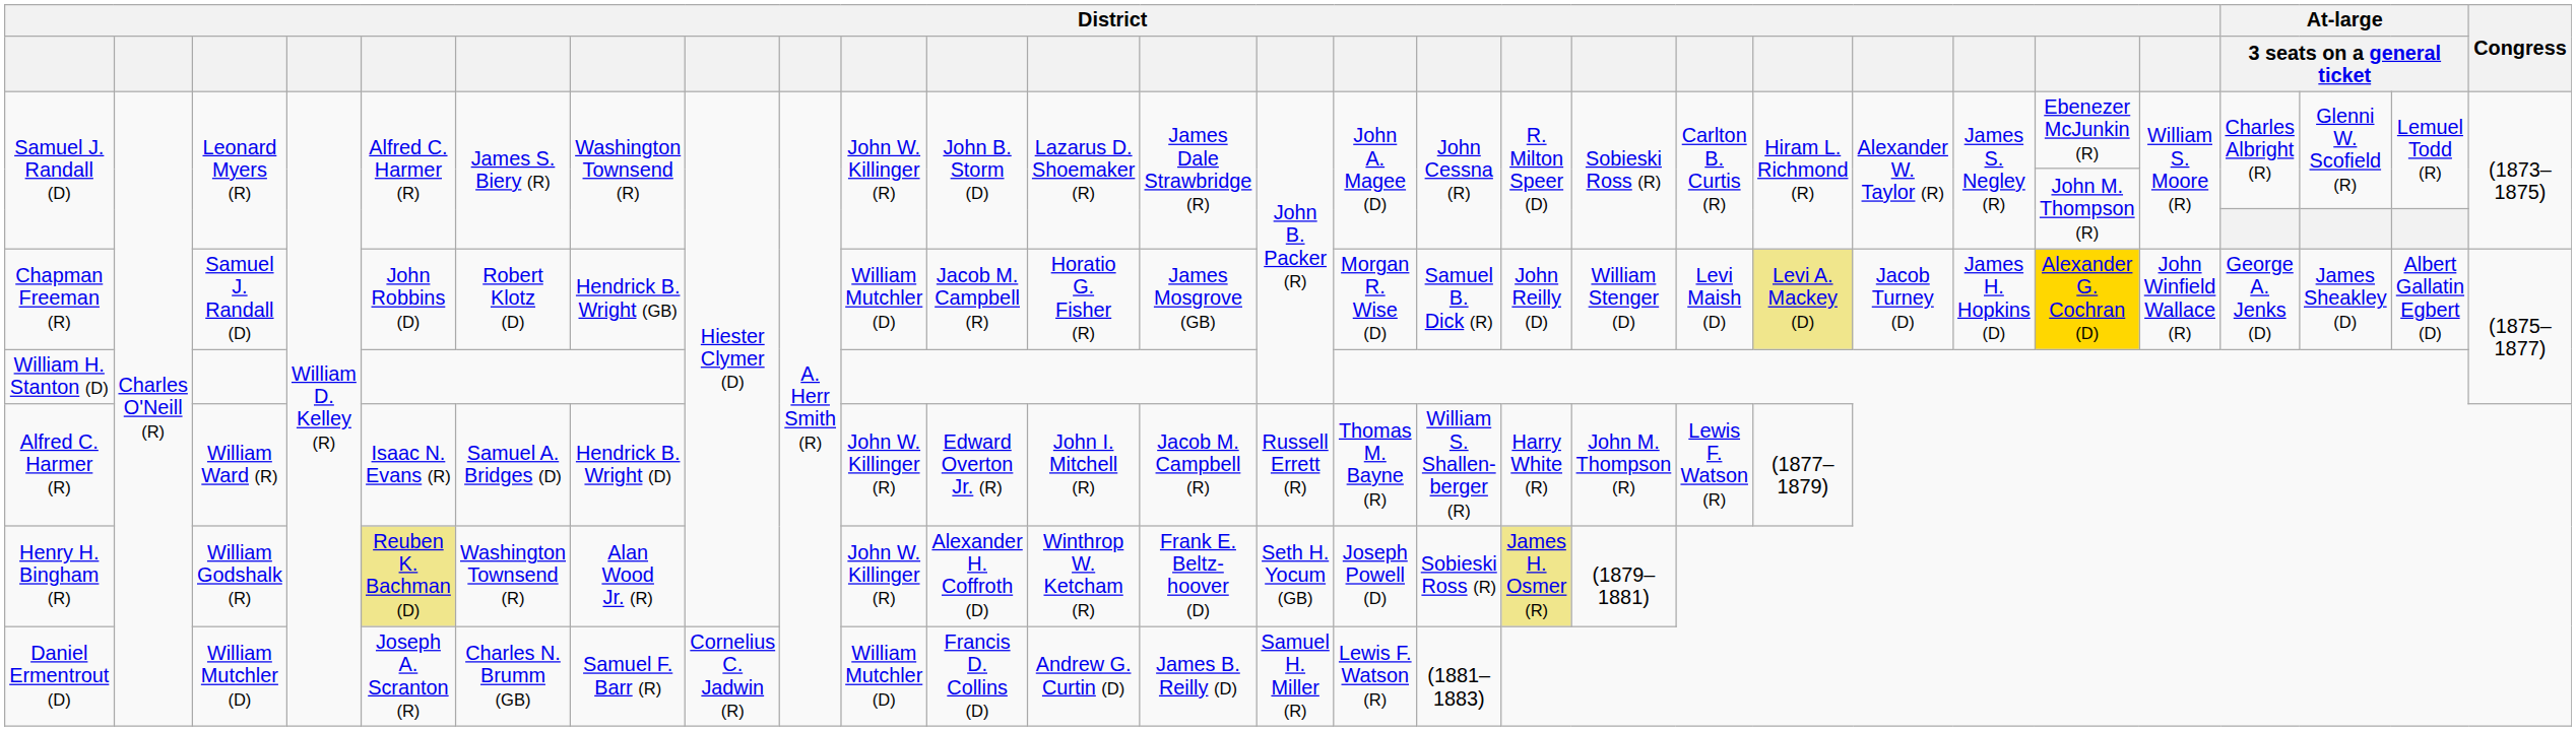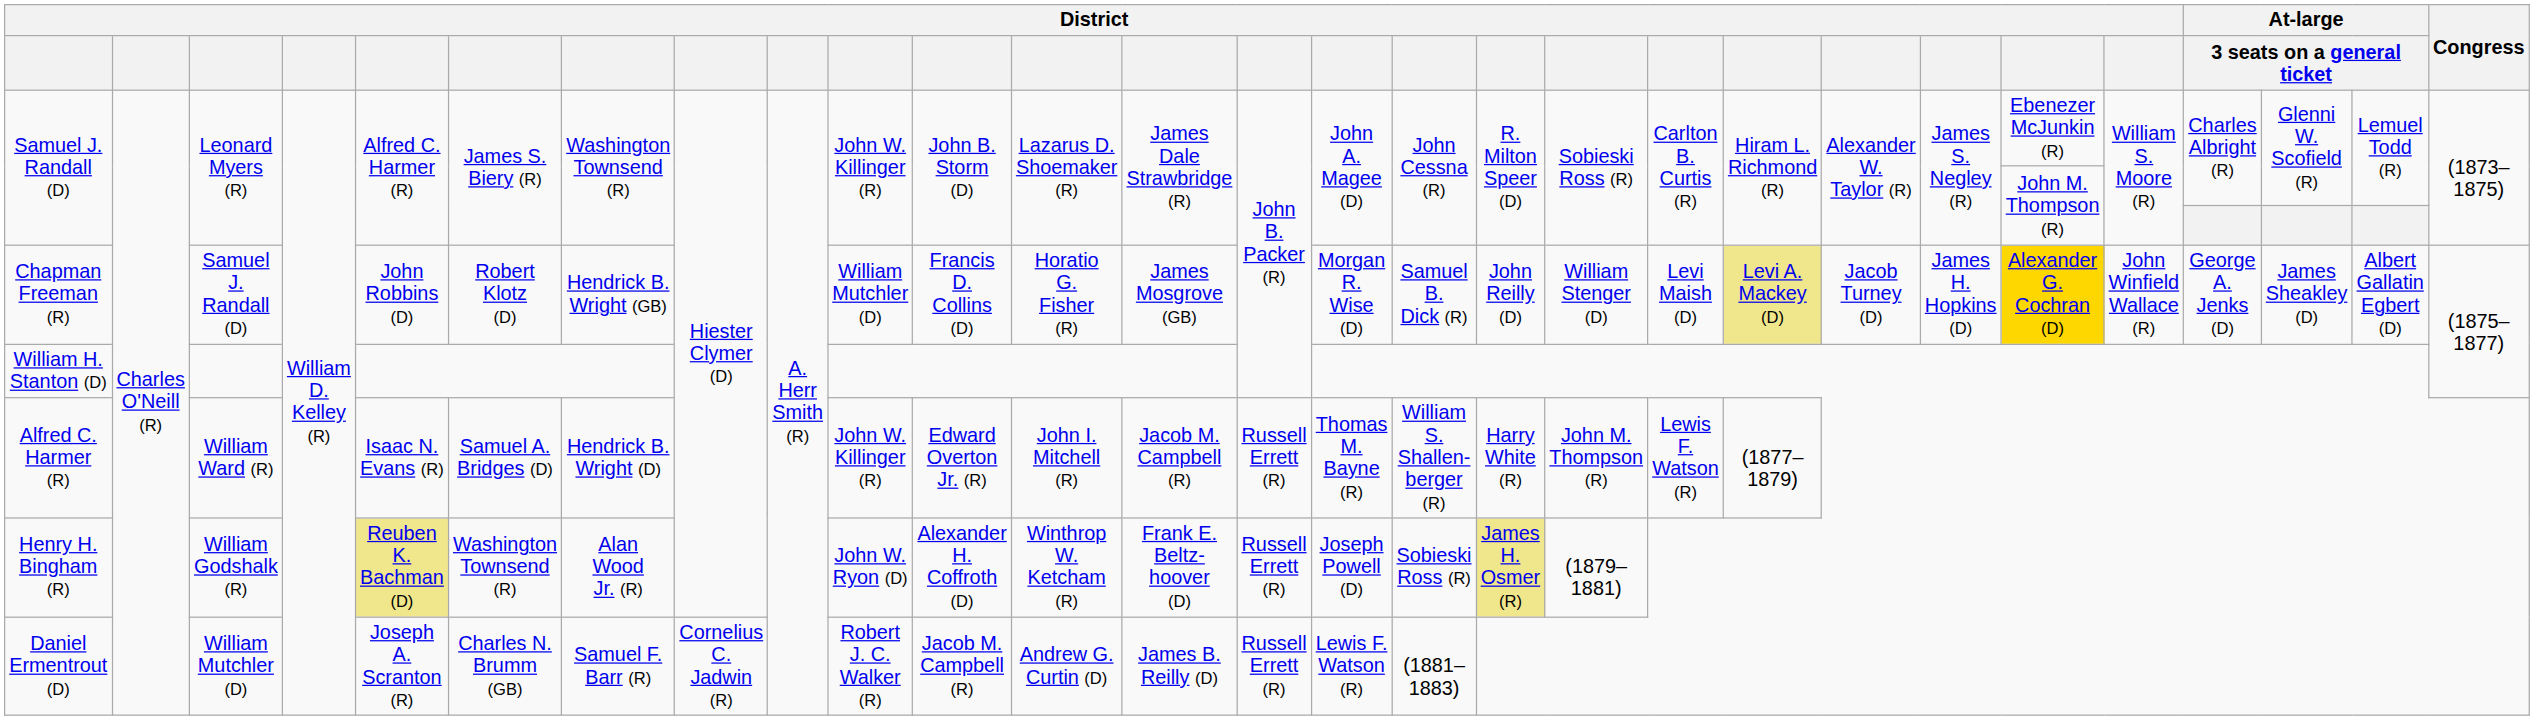 <table class=wikitable style="text-align:center">
 <tr>
 <th colspan=24>District</th>
 <th colspan=3>At-large</th>
 <th rowspan=2>Congress</th>
 </tr>
 <tr>
 <th></th>
 <th></th>
 <th></th>
 <th></th>
 <th></th>
 <th></th>
 <th></th>
 <th></th>
 <th></th>
 <th></th>
 <th></th>
 <th></th>
 <th></th>
 <th></th>
 <th></th>
 <th></th>
 <th></th>
 <th></th>
 <th></th>
 <th></th>
 <th></th>
 <th></th>
 <th></th>
 <th></th>
 <th colspan=3>3 seats on a <a href='#'>general ticket</a></th>
 </tr>
 <tr style="height:2em">
 <td rowspan="3" ><a href='#'>Samuel J.<br>Randall</a><br><small>(D)</small></td>
 <td rowspan="8" ><a href='#'>Charles<br>O'Neill</a><br><small>(R)</small></td>
 <td rowspan="3" ><a href='#'>Leonard<br>Myers</a><br><small>(R)</small></td>
 <td rowspan="8" ><a href='#'>William<br>D.<br>Kelley</a><br><small>(R)</small></td>
 <td rowspan="3" ><a href='#'>Alfred C.<br>Harmer</a><br><small>(R)</small></td>
 <td rowspan="3" ><a href='#'>James S.<br>Biery</a> <small>(R)</small></td>
 <td rowspan="3" ><a href='#'>Washington<br>Townsend</a><br><small>(R)</small></td>
 <td rowspan="7" ><a href='#'>Hiester<br>Clymer</a> <small>(D)</small></td>
 <td rowspan="8" ><a href='#'>A.<br>Herr<br>Smith</a><br><small>(R)</small></td>
 <td rowspan="3" ><a href='#'>John W.<br>Killinger</a> <small>(R)</small></td>
 <td rowspan="3" ><a href='#'>John B.<br>Storm</a><br><small>(D)</small></td>
 <td rowspan="3" ><a href='#'>Lazarus D.<br>Shoemaker</a><br><small>(R)</small></td>
 <td rowspan="3" ><a href='#'>James<br>Dale<br>Strawbridge</a><br><small>(R)</small></td>
 <td rowspan="5" ><a href='#'>John<br>B.<br>Packer</a><br><small>(R)</small></td>
 <td rowspan="3" ><a href='#'>John<br>A.<br>Magee</a> <small>(D)</small></td>
 <td rowspan="3" ><a href='#'>John<br>Cessna</a><br><small>(R)</small></td>
 <td rowspan="3" ><a href='#'>R. Milton<br>Speer</a> <small>(D)</small></td>
 <td rowspan="3" ><a href='#'>Sobieski<br>Ross</a> <small>(R)</small></td>
 <td rowspan="3" ><a href='#'>Carlton<br>B.<br>Curtis</a> <small>(R)</small></td>
 <td rowspan="3" ><a href='#'>Hiram L.<br>Richmond</a><br><small>(R)</small></td>
 <td rowspan="3" ><a href='#'>Alexander<br>W.<br>Taylor</a> <small>(R)</small></td>
 <td rowspan="3" ><a href='#'>James S.<br>Negley</a><br><small>(R)</small></td>
 <td><a href='#'>Ebenezer<br>McJunkin</a> <small>(R)</small></td>
 <td rowspan="3" ><a href='#'>William S.<br>Moore</a> <small>(R)</small></td>
 <td rowspan="2" ><a href='#'>Charles<br>Albright</a> <small>(R)</small></td>
 <td rowspan="2" ><a href='#'>Glenni W.<br>Scofield</a> <small>(R)</small></td>
 <td rowspan="2" ><a href='#'>Lemuel<br>Todd</a> <small>(R)</small></td>
 <td rowspan="3"><strong></strong><br>(1873–1875)</td>
 </tr>
 <tr style="height:2em">
 <td rowspan="2" ><a href='#'>John M.<br>Thompson</a> <small>(R)</small></td>
 </tr>
 <tr style="height:2em">
 <th></th>
 <th></th>
 <th></th>
 </tr>
 <tr style="height:2em">
 <td><a href='#'>Chapman<br>Freeman</a><br><small>(R)</small></td>
 <td><a href='#'>Samuel<br>J.<br>Randall</a><br><small>(D)</small></td>
 <td><a href='#'>John<br>Robbins</a><br><small>(D)</small></td>
 <td><a href='#'>Robert<br>Klotz</a><br><small>(D)</small></td>
 <td><a href='#'>Hendrick B.<br>Wright</a> <small>(GB)</small></td>
 <td><a href='#'>William<br>Mutchler</a><br><small>(D)</small></td>
-<td><a href='#'>Jacob M.<br>Campbell</a> <small>(R)</small></td>
+<td><a href='#'>Francis<br>D.<br>Collins</a><br><small>(D)</small></td>
 <td><a href='#'>Horatio<br>G.<br>Fisher</a><br><small>(R)</small></td>
 <td><a href='#'>James<br>Mosgrove</a> <small>(GB)</small></td>
 <td><a href='#'>Morgan<br>R.<br>Wise</a> <small>(D)</small></td>
 <td><a href='#'>Samuel B.<br>Dick</a> <small>(R)</small></td>
 <td><a href='#'>John<br>Reilly</a> <small>(D)</small></td>
 <td><a href='#'>William<br>Stenger</a><br><small>(D)</small></td>
 <td><a href='#'>Levi<br>Maish</a> <small>(D)</small></td>
 <td style="background: khaki;"><a href='#'>Levi A.<br>Mackey</a><br><small>(D)</small></td>
 <td><a href='#'>Jacob<br>Turney</a><br><small>(D)</small></td>
 <td><a href='#'>James H.<br>Hopkins</a><br><small>(D)</small></td>
 <td style="background: gold;"><a href='#'>Alexander<br>G.<br>Cochran</a> <small>(D)</small></td>
 <td><a href='#'>John<br>Winfield<br>Wallace</a><br><small>(R)</small></td>
 <td><a href='#'>George A.<br>Jenks</a> <small>(D)</small></td>
 <td><a href='#'>James<br>Sheakley</a> <small>(D)</small></td>
 <td><a href='#'>Albert<br>Gallatin<br>Egbert</a> <small>(D)</small></td>
 <td rowspan=2><strong></strong><br>(1875–1877)</td>
 </tr>
 <tr style="height:2em">
 <td><a href='#'>William H.<br>Stanton</a> <small>(D)</small></td>
 </tr>
 <tr style="height:2em">
 <td><a href='#'>Alfred C.<br>Harmer</a><br><small>(R)</small></td>
 <td><a href='#'>William<br>Ward</a> <small>(R)</small></td>
 <td><a href='#'>Isaac N.<br>Evans</a> <small>(R)</small></td>
 <td><a href='#'>Samuel A.<br>Bridges</a> <small>(D)</small></td>
 <td><a href='#'>Hendrick B.<br>Wright</a> <small>(D)</small></td>
 <td><a href='#'>John W.<br>Killinger</a><br><small>(R)</small></td>
 <td><a href='#'>Edward<br>Overton<br>Jr.</a> <small>(R)</small></td>
 <td><a href='#'>John I.<br>Mitchell</a><br><small>(R)</small></td>
 <td><a href='#'>Jacob M.<br>Campbell</a> <small>(R)</small></td>
 <td><a href='#'>Russell<br>Errett</a><br><small>(R)</small></td>
 <td><a href='#'>Thomas<br>M.<br>Bayne</a> <small>(R)</small></td>
 <td><a href='#'>William<br>S.<br>Shallen-<br>berger</a><br><small>(R)</small></td>
 <td><a href='#'>Harry<br>White</a> <small>(R)</small></td>
 <td><a href='#'>John M.<br>Thompson</a> <small>(R)</small></td>
 <td><a href='#'>Lewis F.<br>Watson</a> <small>(R)</small></td>
 <td><strong></strong><br>(1877–1879)</td>
 </tr>
 <tr style="height:2em">
 <td><a href='#'>Henry H.<br>Bingham</a><br><small>(R)</small></td>
 <td><a href='#'>William<br>Godshalk</a><br><small>(R)</small></td>
 <td style="background: khaki;"><a href='#'>Reuben K.<br>Bachman</a> <small>(D)</small></td>
 <td><a href='#'>Washington<br>Townsend</a><br><small>(R)</small></td>
 <td><a href='#'>Alan<br>Wood<br>Jr.</a> <small>(R)</small></td>
-<td><a href='#'>John W.<br>Killinger</a><br><small>(R)</small></td>
+<td><a href='#'>John W.<br>Ryon</a> <small>(D)</small></td>
 <td><a href='#'>Alexander H.<br>Coffroth</a> <small>(D)</small></td>
 <td><a href='#'>Winthrop W.<br>Ketcham</a> <small>(R)</small></td>
 <td><a href='#'>Frank E.<br>Beltz-<br>hoover</a><br><small>(D)</small></td>
-<td><a href='#'>Seth H.<br>Yocum</a> <small>(GB)</small></td>
+<td><a href='#'>Russell<br>Errett</a><br><small>(R)</small></td>
 <td><a href='#'>Joseph<br>Powell</a> <small>(D)</small></td>
 <td><a href='#'>Sobieski<br>Ross</a> <small>(R)</small></td>
 <td style="background: khaki;"><a href='#'>James H.<br>Osmer</a> <small>(R)</small></td>
 <td><strong></strong><br>(1879–1881)</td>
 </tr>
 <tr style="height:2em">
 <td><a href='#'>Daniel<br>Ermentrout</a> <small>(D)</small></td>
 <td><a href='#'>William<br>Mutchler</a> <small>(D)</small></td>
 <td><a href='#'>Joseph A.<br>Scranton</a> <small>(R)</small></td>
 <td><a href='#'>Charles N.<br>Brumm</a> <small>(GB)</small></td>
 <td><a href='#'>Samuel F.<br>Barr</a> <small>(R)</small></td>
 <td><a href='#'>Cornelius C.<br>Jadwin</a> <small>(R)</small></td>
-<td><a href='#'>William<br>Mutchler</a><br><small>(D)</small></td>
-<td><a href='#'>Francis<br>D.<br>Collins</a><br><small>(D)</small></td>
+<td><a href='#'>Robert J. C.<br>Walker</a> <small>(R)</small></td>
+<td><a href='#'>Jacob M.<br>Campbell</a> <small>(R)</small></td>
 <td><a href='#'>Andrew G.<br>Curtin</a> <small>(D)</small></td>
 <td><a href='#'>James B.<br>Reilly</a> <small>(D)</small></td>
-<td><a href='#'>Samuel H.<br>Miller</a> <small>(R)</small></td>
+<td><a href='#'>Russell<br>Errett</a><br><small>(R)</small></td>
 <td><a href='#'>Lewis F.<br>Watson</a> <small>(R)</small></td>
 <td><strong></strong><br>(1881–1883)</td>
 </tr>
 </table>
